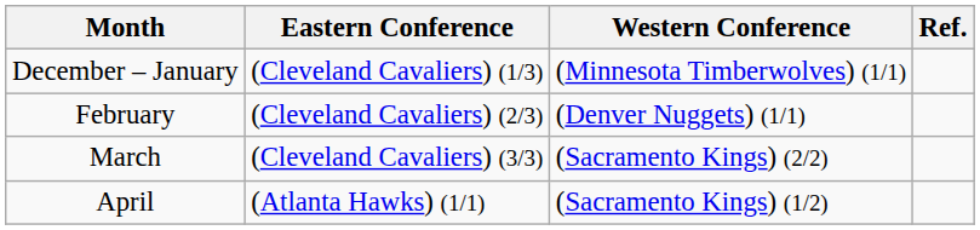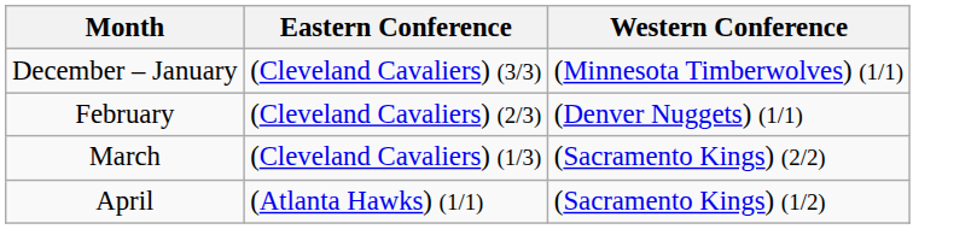 <table class="wikitable sortable" border="1">
 <tr>
 <th>Month</th>
 <th>Eastern Conference</th>
 <th>Western Conference</th>
-<th class=unsortable>Ref.</th>
 </tr>
 <tr>
 <td align=center>December – January</td>
-<td> (<a href='#'>Cleveland Cavaliers</a>) <small>(1/3)</small></td>
+<td> (<a href='#'>Cleveland Cavaliers</a>) <small>(3/3)</small></td>
 <td> (<a href='#'>Minnesota Timberwolves</a>) <small>(1/1)</small></td>
-<td align=center></td>
 </tr>
 <tr>
 <td align=center>February</td>
 <td> (<a href='#'>Cleveland Cavaliers</a>) <small>(2/3)</small></td>
 <td> (<a href='#'>Denver Nuggets</a>) <small>(1/1)</small></td>
-<td align=center></td>
 </tr>
 <tr>
 <td align=center>March</td>
-<td> (<a href='#'>Cleveland Cavaliers</a>) <small>(3/3)</small></td>
+<td> (<a href='#'>Cleveland Cavaliers</a>) <small>(1/3)</small></td>
 <td> (<a href='#'>Sacramento Kings</a>) <small>(2/2)</small></td>
-<td align=center></td>
 </tr>
 <tr>
 <td align=center>April</td>
 <td> (<a href='#'>Atlanta Hawks</a>) <small>(1/1)</small></td>
 <td> (<a href='#'>Sacramento Kings</a>) <small>(1/2)</small></td>
-<td align=center></td>
 </tr>
 </table>
